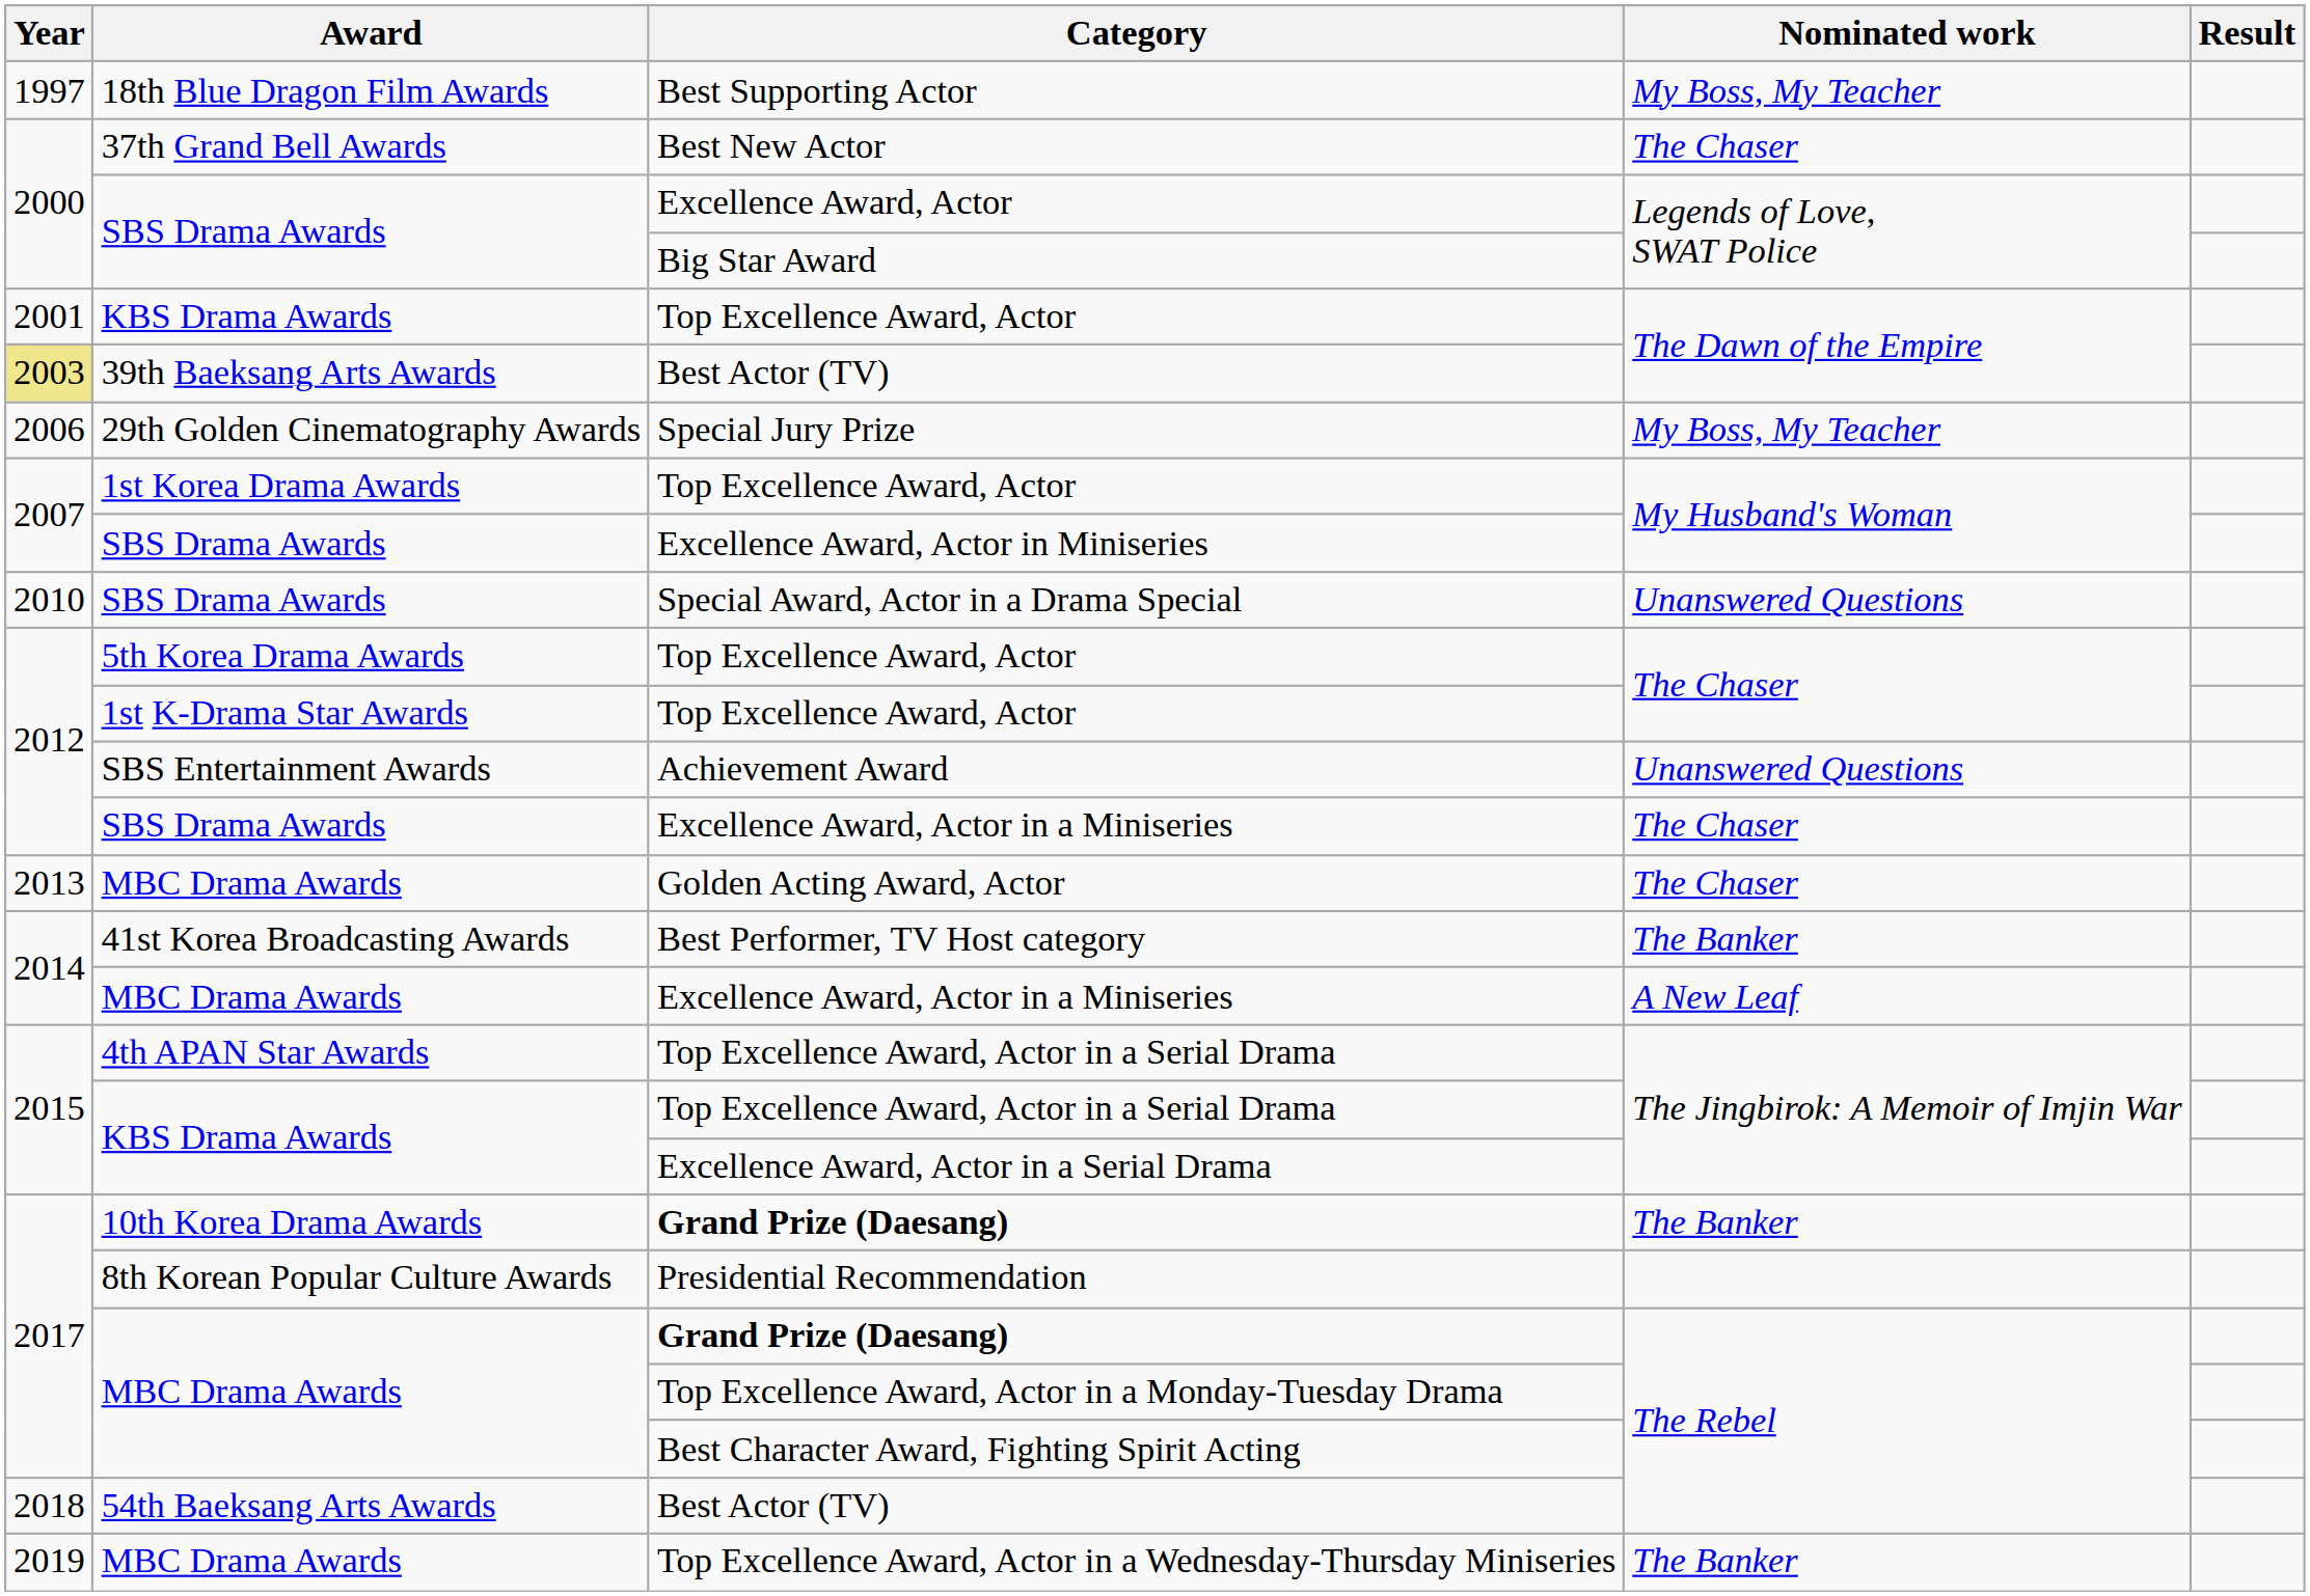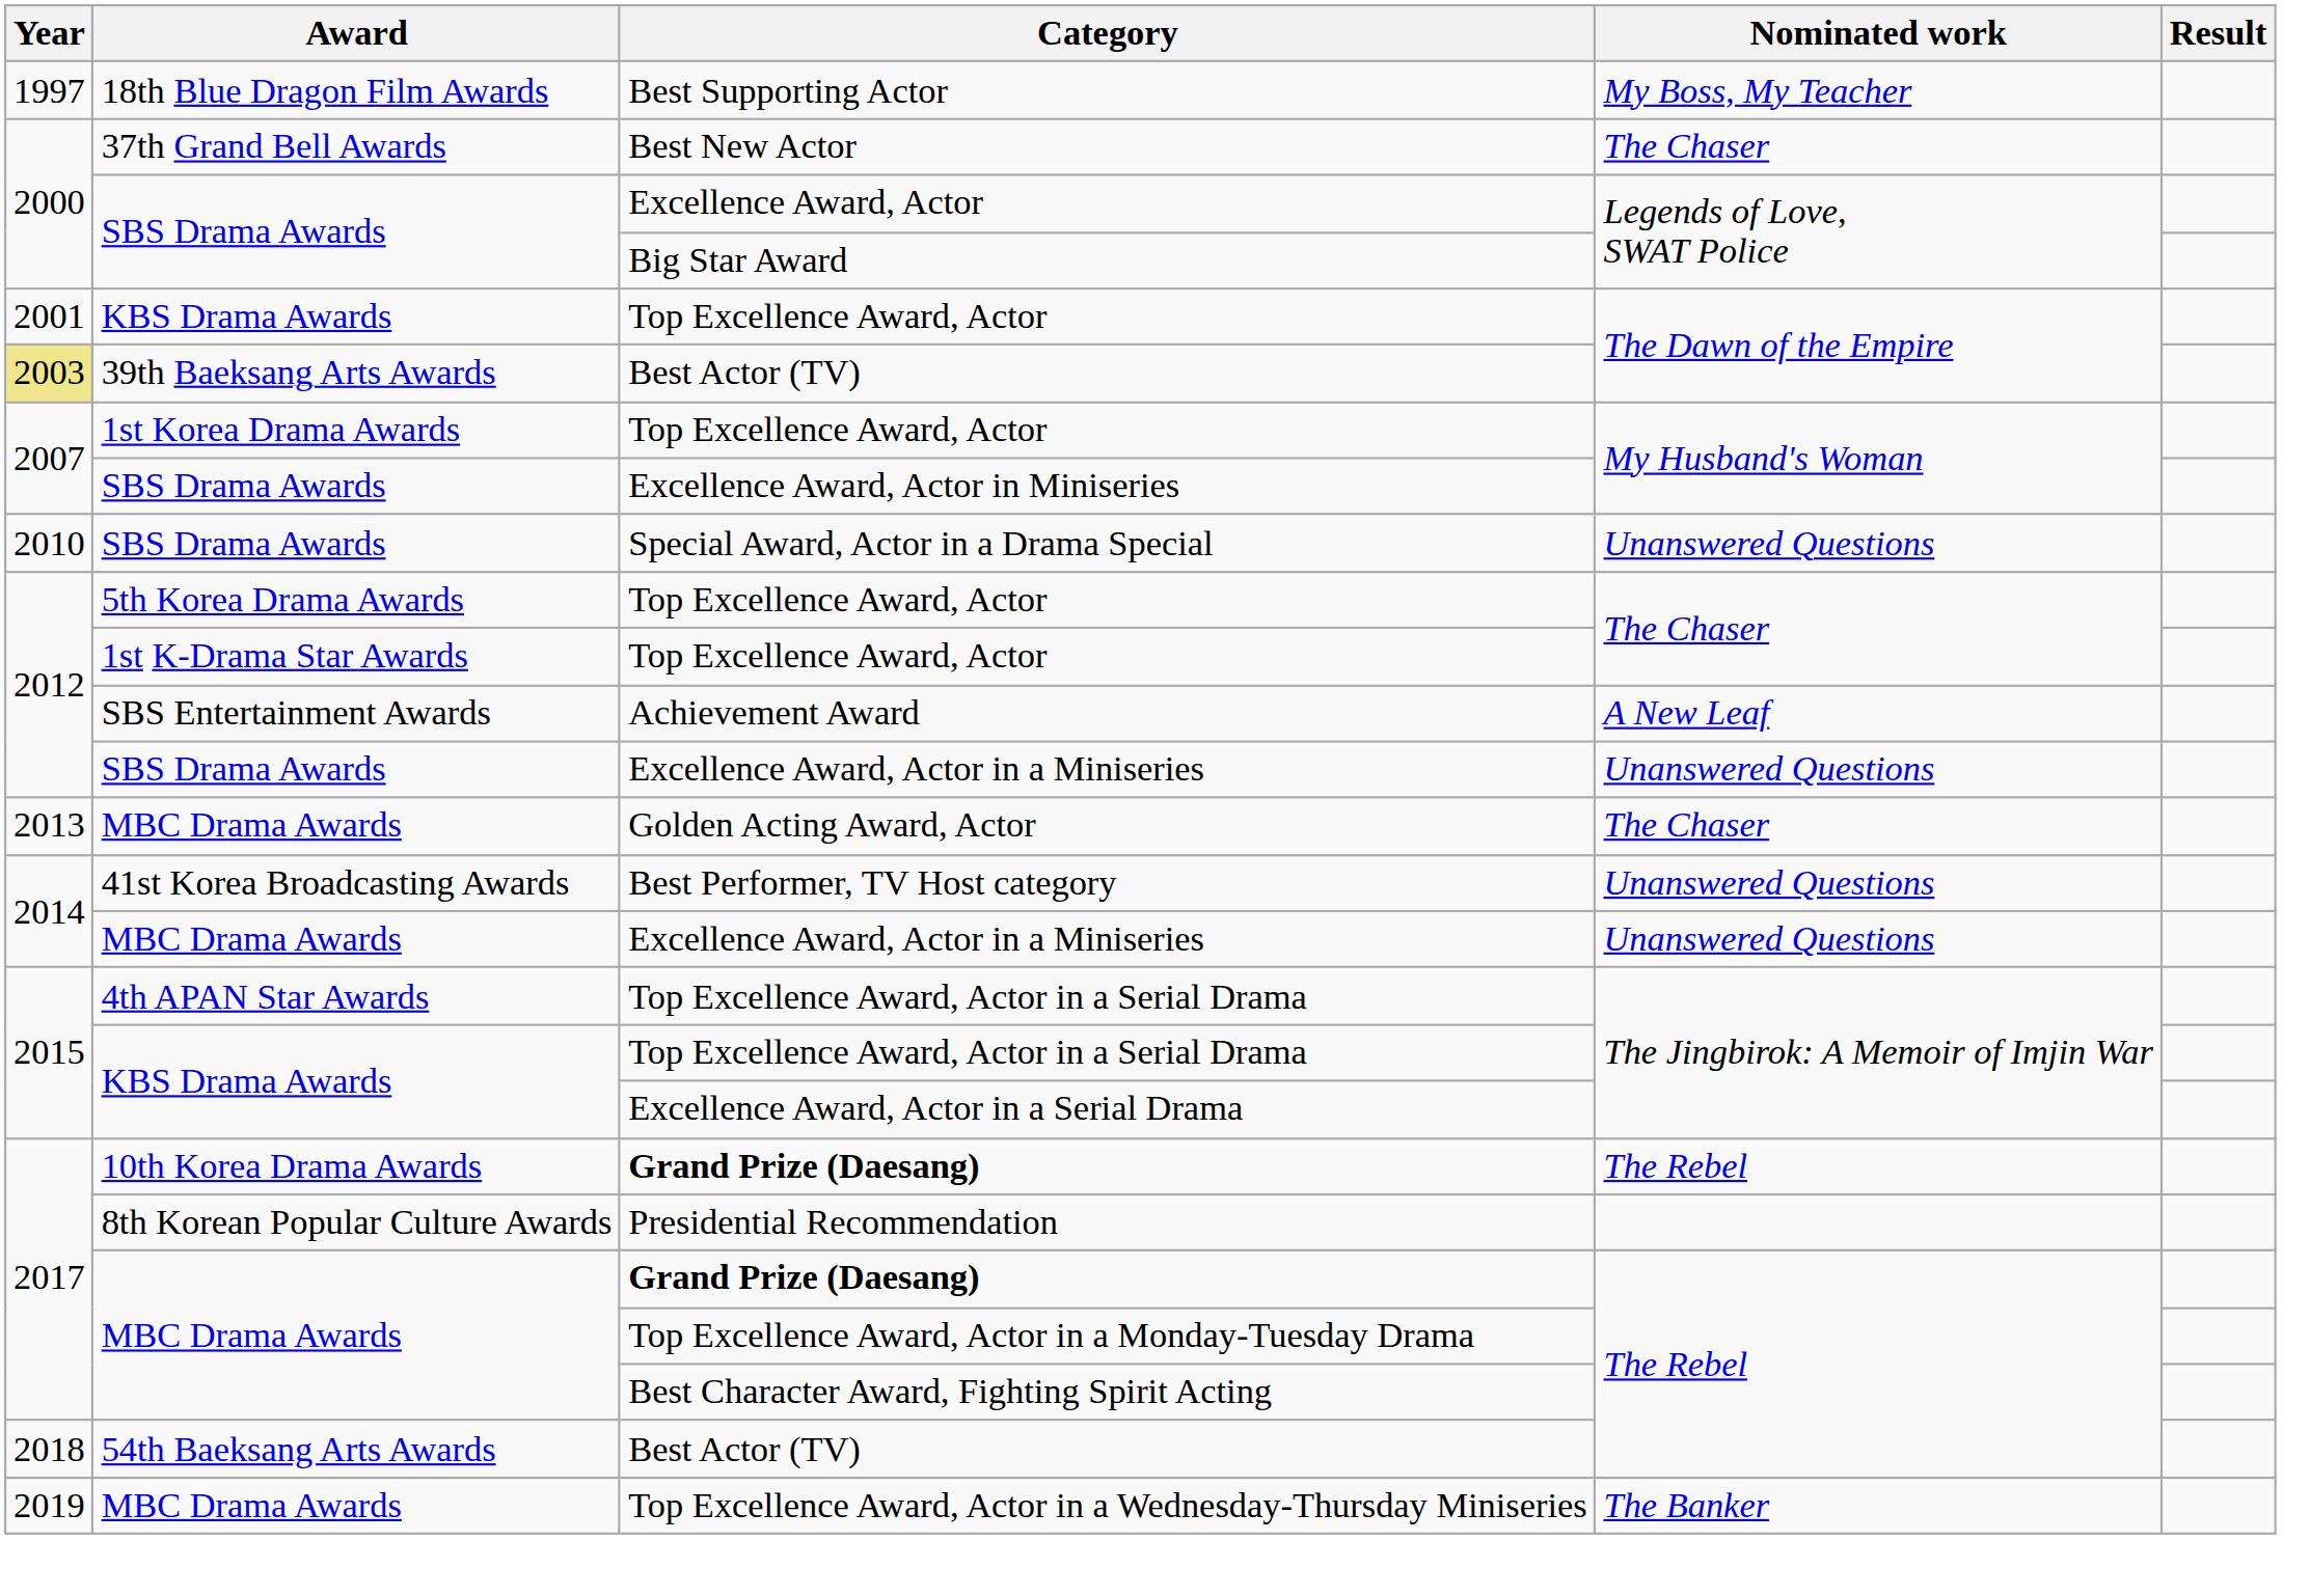 <table class="wikitable sortable">
 <tr>
 <th>Year</th>
 <th>Award</th>
 <th>Category</th>
 <th>Nominated work</th>
 <th>Result</th>
 </tr>
 <tr>
 <td>1997</td>
 <td>18th <a href='#'>Blue Dragon Film Awards</a></td>
 <td>Best Supporting Actor</td>
 <td><em><a href='#'>My Boss, My Teacher</a></em></td>
 <td></td>
 </tr>
 <tr>
 <td rowspan=3>2000</td>
 <td>37th <a href='#'>Grand Bell Awards</a></td>
 <td>Best New Actor</td>
 <td><em><a href='#'>The Chaser</a></em></td>
 <td></td>
 </tr>
 <tr>
 <td rowspan=2><a href='#'>SBS Drama Awards</a></td>
 <td>Excellence Award, Actor</td>
 <td rowspan=2><em>Legends of Love</em>, <br> <em>SWAT Police</em></td>
 <td></td>
 </tr>
 <tr>
 <td>Big Star Award</td>
 <td></td>
 </tr>
 <tr>
 <td>2001</td>
 <td><a href='#'>KBS Drama Awards</a></td>
 <td>Top Excellence Award, Actor</td>
 <td rowspan=2><em><a href='#'>The Dawn of the Empire</a></em></td>
 <td></td>
 </tr>
 <tr>
 <td style="background: khaki;">2003</td>
 <td>39th <a href='#'>Baeksang Arts Awards</a></td>
 <td>Best Actor (TV)</td>
 <td></td>
 </tr>
 <tr>
-<td>2006</td>
-<td>29th Golden Cinematography Awards</td>
-<td>Special Jury Prize</td>
-<td><em><a href='#'>My Boss, My Teacher</a></em></td>
-<td></td>
-</tr>
-<tr>
 <td rowspan=2>2007</td>
 <td><a href='#'>1st Korea Drama Awards</a></td>
 <td>Top Excellence Award, Actor</td>
 <td rowspan=2><em><a href='#'>My Husband's Woman</a></em></td>
 <td></td>
 </tr>
 <tr>
 <td><a href='#'>SBS Drama Awards</a></td>
 <td>Excellence Award, Actor in Miniseries</td>
 <td></td>
 </tr>
 <tr>
 <td>2010</td>
 <td><a href='#'>SBS Drama Awards</a></td>
 <td>Special Award, Actor in a Drama Special</td>
 <td><em><a href='#'>Unanswered Questions</a></em></td>
 <td></td>
 </tr>
 <tr>
 <td rowspan=4>2012</td>
 <td><a href='#'>5th Korea Drama Awards</a></td>
 <td>Top Excellence Award, Actor</td>
 <td rowspan=2><em><a href='#'>The Chaser</a></em></td>
 <td></td>
 </tr>
 <tr>
 <td><a href='#'>1st</a> <a href='#'>K-Drama Star Awards</a></td>
 <td>Top Excellence Award, Actor</td>
 <td></td>
 </tr>
 <tr>
 <td>SBS Entertainment Awards</td>
 <td>Achievement Award</td>
-<td><em><a href='#'>Unanswered Questions</a></em></td>
+<td><em><a href='#'>A New Leaf</a></em></td>
 <td></td>
 </tr>
 <tr>
 <td><a href='#'>SBS Drama Awards</a></td>
 <td>Excellence Award, Actor in a Miniseries</td>
-<td><em><a href='#'>The Chaser</a></em></td>
+<td><em><a href='#'>Unanswered Questions</a></em></td>
 <td></td>
 </tr>
 <tr>
 <td>2013</td>
 <td><a href='#'>MBC Drama Awards</a></td>
 <td>Golden Acting Award, Actor</td>
 <td><em><a href='#'>The Chaser</a></em></td>
 <td></td>
 </tr>
 <tr>
 <td rowspan=2>2014</td>
 <td>41st Korea Broadcasting Awards</td>
 <td>Best Performer, TV Host category</td>
-<td><em><a href='#'>The Banker</a></em></td>
+<td><em><a href='#'>Unanswered Questions</a></em></td>
 <td></td>
 </tr>
 <tr>
 <td><a href='#'>MBC Drama Awards</a></td>
 <td>Excellence Award, Actor in a Miniseries</td>
-<td><em><a href='#'>A New Leaf</a></em></td>
+<td><em><a href='#'>Unanswered Questions</a></em></td>
 <td></td>
 </tr>
 <tr>
 <td rowspan=3>2015</td>
 <td><a href='#'>4th APAN Star Awards</a></td>
 <td>Top Excellence Award, Actor in a Serial Drama</td>
 <td rowspan=3><em>The Jingbirok: A Memoir of Imjin War</em></td>
 <td></td>
 </tr>
 <tr>
 <td rowspan=2><a href='#'>KBS Drama Awards</a></td>
 <td>Top Excellence Award, Actor in a Serial Drama</td>
 <td></td>
 </tr>
 <tr>
 <td>Excellence Award, Actor in a Serial Drama</td>
 <td></td>
 </tr>
 <tr>
 <td rowspan=5>2017</td>
 <td><a href='#'>10th Korea Drama Awards</a></td>
 <td><strong>Grand Prize (Daesang)</strong></td>
-<td><em><a href='#'>The Banker</a></em></td>
+<td><em><a href='#'>The Rebel</a></em></td>
 <td></td>
 </tr>
 <tr>
 <td>8th Korean Popular Culture Awards</td>
 <td>Presidential Recommendation</td>
 <td></td>
 <td></td>
 </tr>
 <tr>
 <td rowspan=3><a href='#'>MBC Drama Awards</a></td>
 <td><strong>Grand Prize (Daesang)</strong></td>
 <td rowspan=4><em><a href='#'>The Rebel</a></em></td>
 <td></td>
 </tr>
 <tr>
 <td>Top Excellence Award, Actor in a Monday-Tuesday Drama</td>
 <td></td>
 </tr>
 <tr>
 <td>Best Character Award, Fighting Spirit Acting</td>
 <td></td>
 </tr>
 <tr>
 <td>2018</td>
 <td><a href='#'>54th Baeksang Arts Awards</a></td>
 <td>Best Actor (TV)</td>
 <td></td>
 </tr>
 <tr>
 <td>2019</td>
 <td><a href='#'>MBC Drama Awards</a></td>
 <td>Top Excellence Award, Actor in a Wednesday-Thursday Miniseries</td>
 <td><em><a href='#'>The Banker</a></em></td>
 <td></td>
 </tr>
 </table>
